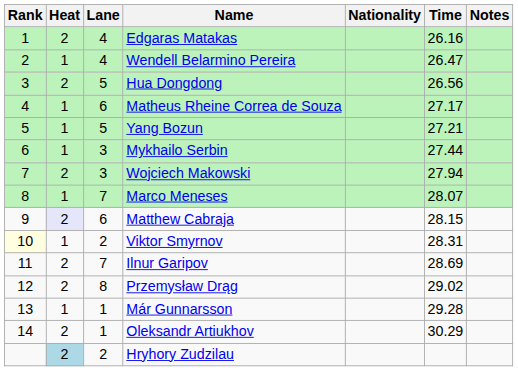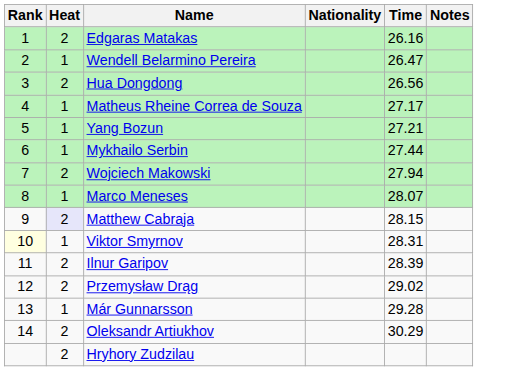 <table class="wikitable sortable" style="text-align:center">
 <tr>
 <th>Rank</th>
 <th>Heat</th>
-<th>Lane</th>
 <th>Name</th>
 <th>Nationality</th>
 <th>Time</th>
 <th>Notes</th>
 </tr>
 <tr bgcolor=bbf3bb>
 <td>1</td>
 <td>2</td>
-<td>4</td>
 <td align=left><a href='#'>Edgaras Matakas</a></td>
 <td align=left></td>
 <td>26.16</td>
 <td></td>
 </tr>
 <tr bgcolor=bbf3bb>
 <td>2</td>
 <td>1</td>
-<td>4</td>
 <td align=left><a href='#'>Wendell Belarmino Pereira</a></td>
 <td align=left></td>
 <td>26.47</td>
 <td></td>
 </tr>
 <tr bgcolor=bbf3bb>
 <td>3</td>
 <td>2</td>
-<td>5</td>
 <td align=left><a href='#'>Hua Dongdong</a></td>
 <td align=left></td>
 <td>26.56</td>
 <td></td>
 </tr>
 <tr bgcolor=bbf3bb>
 <td>4</td>
 <td>1</td>
-<td>6</td>
 <td align=left><a href='#'>Matheus Rheine Correa de Souza</a></td>
 <td align=left></td>
 <td>27.17</td>
 <td></td>
 </tr>
 <tr bgcolor=bbf3bb>
 <td>5</td>
 <td>1</td>
-<td>5</td>
 <td align=left><a href='#'>Yang Bozun</a></td>
 <td align=left></td>
 <td>27.21</td>
 <td></td>
 </tr>
 <tr bgcolor=bbf3bb>
 <td>6</td>
 <td>1</td>
-<td>3</td>
 <td align=left><a href='#'>Mykhailo Serbin</a></td>
 <td align=left></td>
 <td>27.44</td>
 <td></td>
 </tr>
 <tr bgcolor=bbf3bb>
 <td>7</td>
 <td>2</td>
-<td>3</td>
 <td align=left><a href='#'>Wojciech Makowski</a></td>
 <td align=left></td>
 <td>27.94</td>
 <td></td>
 </tr>
 <tr bgcolor=bbf3bb>
 <td>8</td>
 <td>1</td>
-<td>7</td>
 <td align=left><a href='#'>Marco Meneses</a></td>
 <td align=left></td>
 <td>28.07</td>
 <td></td>
 </tr>
 <tr>
 <td>9</td>
 <td style="background: lavender;">2</td>
-<td>6</td>
 <td align=left><a href='#'>Matthew Cabraja</a></td>
 <td align=left></td>
 <td>28.15</td>
 <td></td>
 </tr>
 <tr>
 <td style="background: lightyellow;">10</td>
 <td>1</td>
-<td>2</td>
 <td align=left><a href='#'>Viktor Smyrnov</a></td>
 <td align=left></td>
 <td>28.31</td>
 <td></td>
 </tr>
 <tr>
 <td>11</td>
 <td>2</td>
-<td>7</td>
 <td align=left><a href='#'>Ilnur Garipov</a></td>
 <td align=left></td>
-<td>28.69</td>
+<td>28.39</td>
 <td></td>
 </tr>
 <tr>
 <td>12</td>
 <td>2</td>
-<td>8</td>
 <td align=left><a href='#'>Przemysław Drąg</a></td>
 <td align=left></td>
 <td>29.02</td>
 <td></td>
 </tr>
 <tr>
 <td>13</td>
-<td>1</td>
 <td>1</td>
 <td align=left><a href='#'>Már Gunnarsson</a></td>
 <td align=left></td>
 <td>29.28</td>
 <td></td>
 </tr>
 <tr>
 <td>14</td>
 <td>2</td>
-<td>1</td>
 <td align=left><a href='#'>Oleksandr Artiukhov</a></td>
 <td align=left></td>
 <td>30.29</td>
 <td></td>
 </tr>
 <tr>
 <td></td>
-<td style="background: lightblue;">2</td>
 <td>2</td>
 <td align=left><a href='#'>Hryhory Zudzilau</a></td>
 <td align=left></td>
 <td data-sort-value=9:99.99></td>
 <td></td>
 </tr>
 </table>
